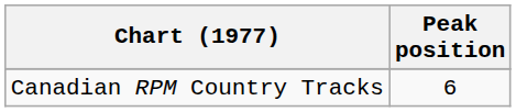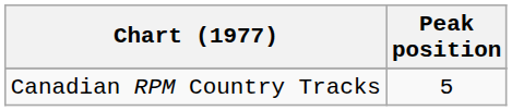 <table class="wikitable sortable">
 <tr>
 <th align="left">Chart (1977)</th>
 <th align="center">Peak<br>position</th>
 </tr>
 <tr>
 </tr>
 <tr>
 </tr>
 <tr>
 <td align="left">Canadian <em>RPM</em> Country Tracks</td>
-<td align="center">6</td>
+<td align="center">5</td>
 </tr>
 </table>
